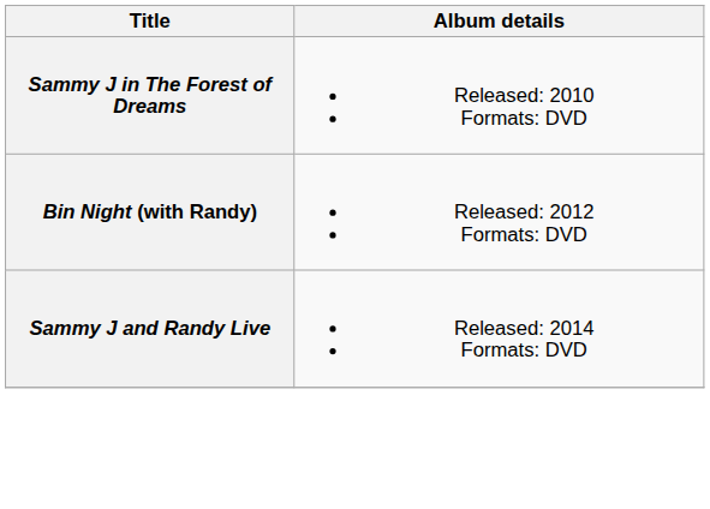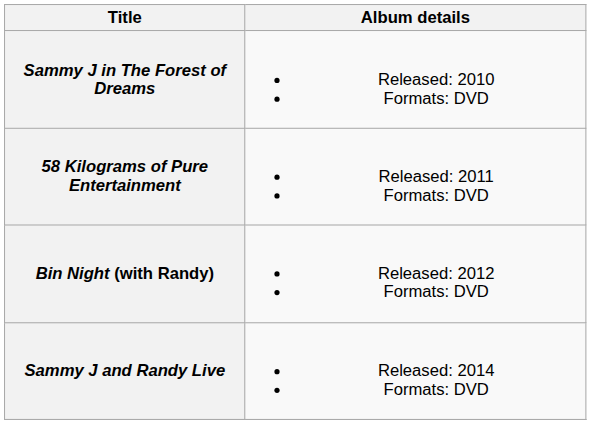 <table class="wikitable plainrowheaders" style="text-align:center;">
 <tr>
 <th scope="col" rowspan="1" style="width:14em;">Title</th>
 <th scope="col" rowspan="1" style="width:20em;">Album details</th>
 </tr>
 <tr>
 <th scope="row"><em>Sammy J in The Forest of Dreams</em></th>
 <td><br><ul><li>Released: 2010</li><li>Formats: DVD</li></ul></td>
+</tr>
+<tr>
+<th scope="row"><em>58 Kilograms of Pure Entertainment</em></th>
+<td><br><ul><li>Released: 2011</li><li>Formats: DVD</li></ul></td>
 </tr>
 <tr>
 <th scope="row"><em>Bin Night</em> (with Randy)</th>
 <td><br><ul><li>Released: 2012</li><li>Formats: DVD</li></ul></td>
 </tr>
 <tr>
 <th scope="row"><em>Sammy J and Randy Live</em></th>
 <td><br><ul><li>Released: 2014</li><li>Formats: DVD</li></ul></td>
 </tr>
 <tr>
 </tr>
 </table>
